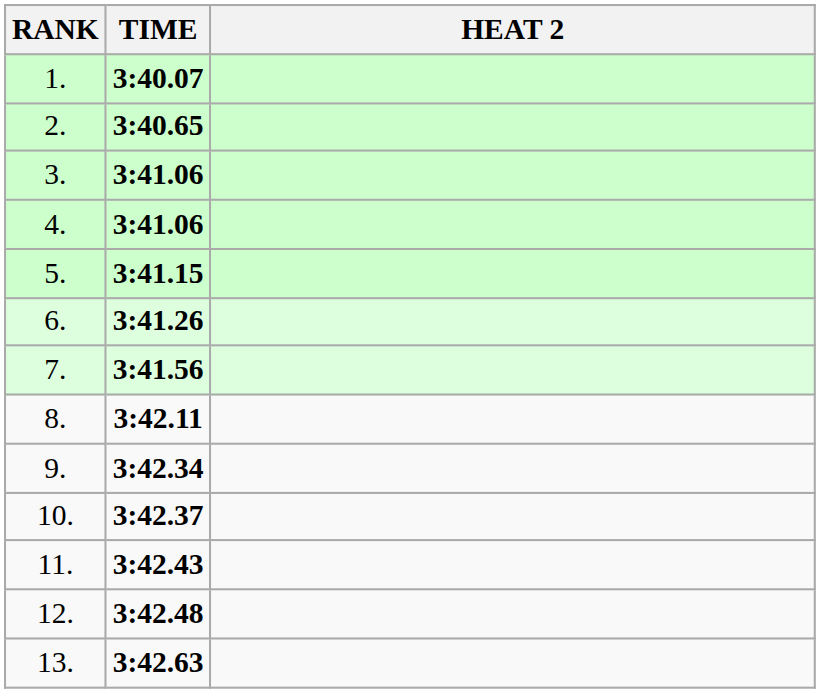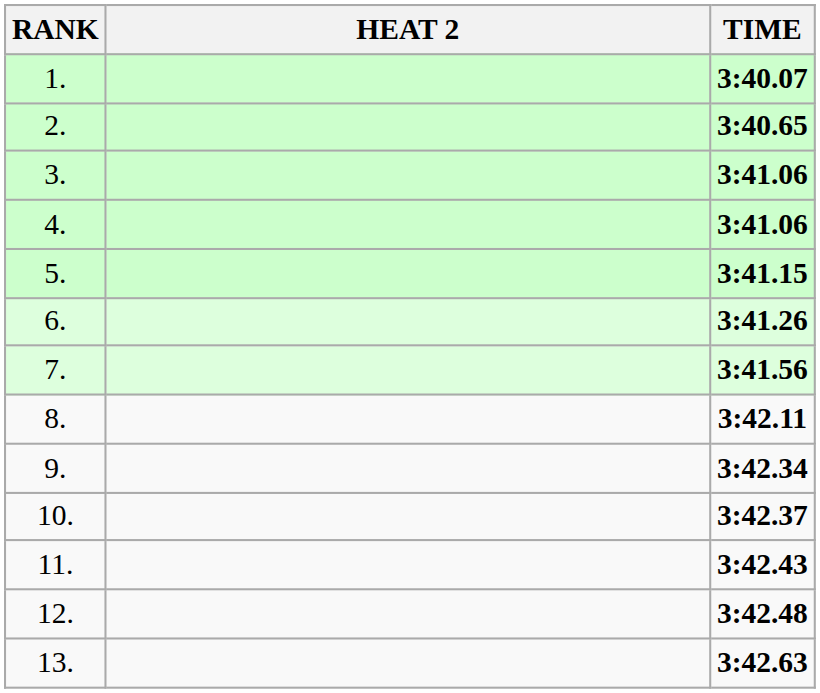 <table class="wikitable" style="border-collapse: collapse; font-size: 90%;">
 <tr>
 <th>RANK</th>
+<th align="center" style="width: 20em">HEAT 2</th>
 <th>TIME</th>
-<th align="center" style="width: 20em">HEAT 2</th>
 </tr>
 <tr style="background:#ccffcc;">
 <td align="center">1.</td>
+<td></td>
 <td align="center"><strong>3:40.07</strong></td>
-<td></td>
 </tr>
 <tr style="background:#ccffcc;">
 <td align="center">2.</td>
+<td></td>
 <td align="center"><strong>3:40.65</strong></td>
-<td></td>
 </tr>
 <tr style="background:#ccffcc;">
 <td align="center">3.</td>
+<td></td>
 <td align="center"><strong>3:41.06</strong></td>
-<td></td>
 </tr>
 <tr style="background:#ccffcc;">
 <td align="center">4.</td>
+<td></td>
 <td align="center"><strong>3:41.06</strong></td>
-<td></td>
 </tr>
 <tr style="background:#ccffcc;">
 <td align="center">5.</td>
+<td></td>
 <td align="center"><strong>3:41.15</strong></td>
-<td></td>
 </tr>
 <tr style="background:#ddffdd;">
 <td align="center">6.</td>
+<td></td>
 <td align="center"><strong>3:41.26</strong></td>
-<td></td>
 </tr>
 <tr style="background:#ddffdd;">
 <td align="center">7.</td>
+<td></td>
 <td align="center"><strong>3:41.56</strong></td>
-<td></td>
 </tr>
 <tr>
 <td align="center">8.</td>
+<td></td>
 <td align="center"><strong>3:42.11</strong></td>
-<td></td>
 </tr>
 <tr>
 <td align="center">9.</td>
+<td></td>
 <td align="center"><strong>3:42.34</strong></td>
-<td></td>
 </tr>
 <tr>
 <td align="center">10.</td>
+<td></td>
 <td align="center"><strong>3:42.37</strong></td>
-<td></td>
 </tr>
 <tr>
 <td align="center">11.</td>
+<td></td>
 <td align="center"><strong>3:42.43</strong></td>
-<td></td>
 </tr>
 <tr>
 <td align="center">12.</td>
+<td></td>
 <td align="center"><strong>3:42.48</strong></td>
-<td></td>
 </tr>
 <tr>
 <td align="center">13.</td>
+<td></td>
 <td align="center"><strong>3:42.63</strong></td>
-<td></td>
 </tr>
 </table>
